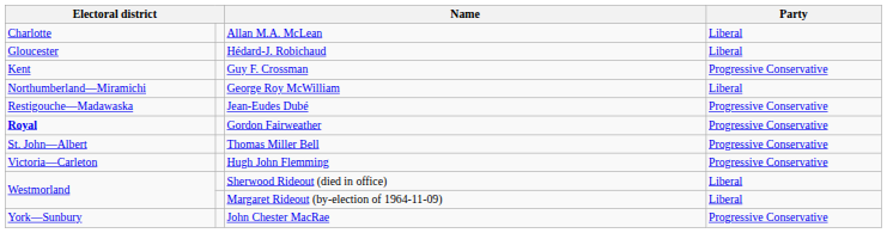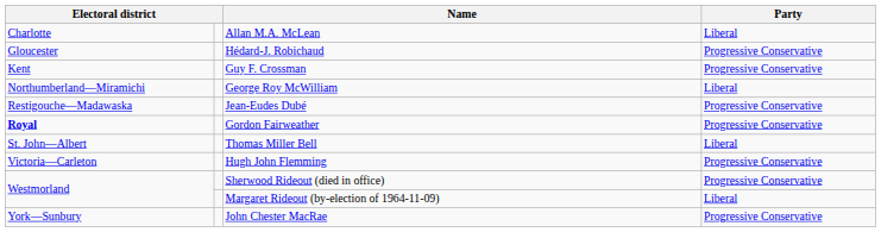 <table class="wikitable" width=95%>
 <tr>
 <th colspan=2 width=25%>Electoral district</th>
 <th>Name</th>
 <th width=20%>Party</th>
 </tr>
 <tr>
 <td width=24%><a href='#'>Charlotte</a></td>
 <td></td>
 <td><a href='#'>Allan M.A. McLean</a></td>
 <td><a href='#'>Liberal</a></td>
 </tr>
 <tr>
 <td><a href='#'>Gloucester</a></td>
 <td></td>
 <td><a href='#'>Hédard-J. Robichaud</a></td>
-<td><a href='#'>Liberal</a></td>
+<td><a href='#'>Progressive Conservative</a></td>
 </tr>
 <tr>
 <td><a href='#'>Kent</a></td>
 <td></td>
 <td><a href='#'>Guy F. Crossman</a></td>
 <td><a href='#'>Progressive Conservative</a></td>
 </tr>
 <tr>
 <td><a href='#'>Northumberland—Miramichi</a></td>
 <td></td>
 <td><a href='#'>George Roy McWilliam</a></td>
 <td><a href='#'>Liberal</a></td>
 </tr>
 <tr>
 <td><a href='#'>Restigouche—Madawaska</a></td>
 <td></td>
 <td><a href='#'>Jean-Eudes Dubé</a></td>
 <td><a href='#'>Progressive Conservative</a></td>
 </tr>
 <tr>
 <td><strong><a href='#'>Royal</a></strong></td>
 <td></td>
 <td><a href='#'>Gordon Fairweather</a></td>
 <td><a href='#'>Progressive Conservative</a></td>
 </tr>
 <tr>
 <td><a href='#'>St. John—Albert</a></td>
 <td></td>
 <td><a href='#'>Thomas Miller Bell</a></td>
-<td><a href='#'>Progressive Conservative</a></td>
+<td><a href='#'>Liberal</a></td>
 </tr>
 <tr>
 <td><a href='#'>Victoria—Carleton</a></td>
 <td></td>
 <td><a href='#'>Hugh John Flemming</a></td>
 <td><a href='#'>Progressive Conservative</a></td>
 </tr>
 <tr>
 <td rowspan=2><a href='#'>Westmorland</a></td>
 <td></td>
 <td><a href='#'>Sherwood Rideout</a> (died in office)</td>
-<td><a href='#'>Liberal</a></td>
+<td><a href='#'>Progressive Conservative</a></td>
 </tr>
 <tr>
 <td></td>
 <td><a href='#'>Margaret Rideout</a> (by-election of 1964-11-09)</td>
 <td><a href='#'>Liberal</a></td>
 </tr>
 <tr>
 <td><a href='#'>York—Sunbury</a></td>
 <td></td>
 <td><a href='#'>John Chester MacRae</a></td>
 <td><a href='#'>Progressive Conservative</a></td>
 </tr>
 </table>
